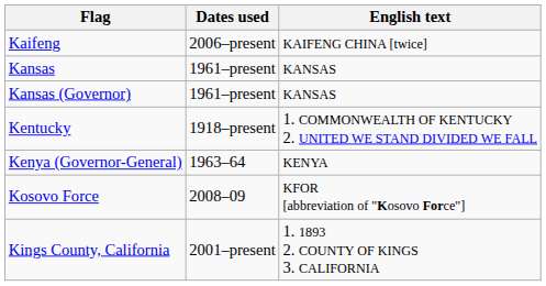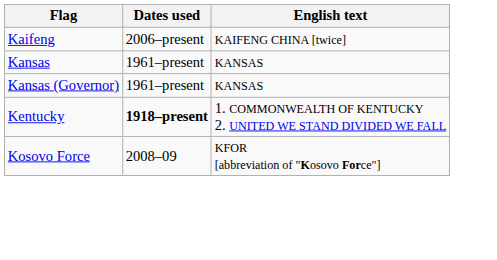 <table class="wikitable sortable">
 <tr>
 <th>Flag</th>
 <th>Dates used</th>
 <th>English text</th>
 </tr>
 <tr>
 <td> <a href='#'>Kaifeng</a></td>
 <td>2006–present</td>
 <td><small>KAIFENG CHINA [twice]</small></td>
 </tr>
 <tr>
 <td> <a href='#'>Kansas</a></td>
 <td>1961–present</td>
 <td><small>KANSAS</small></td>
 </tr>
 <tr>
 <td> <a href='#'>Kansas (Governor)</a></td>
 <td>1961–present</td>
 <td><small>KANSAS</small></td>
 </tr>
 <tr>
 <td> <a href='#'>Kentucky</a></td>
-<td>1918–present</td>
+<td><strong>1918–present</strong></td>
 <td>1. <small>COMMONWEALTH OF KENTUCKY</small><br>2. <small><a href='#'>UNITED WE STAND DIVIDED WE FALL</a></small></td>
-</tr>
-<tr>
-<td> <a href='#'>Kenya (Governor-General)</a></td>
-<td>1963–64</td>
-<td><small>KENYA</small></td>
 </tr>
 <tr>
 <td> <a href='#'>Kosovo Force</a></td>
 <td>2008–09</td>
 <td><small>KFOR</small><br><small>[abbreviation of "<strong>K</strong>osovo <strong>For</strong>ce"]</small></td>
 </tr>
-<tr>
-<td> <a href='#'>Kings County, California</a></td>
-<td>2001–present</td>
-<td>1. <small>1893</small><br>2. <small>COUNTY OF KINGS</small><br>3. <small>CALIFORNIA</small></td>
-</tr>
 </table>
